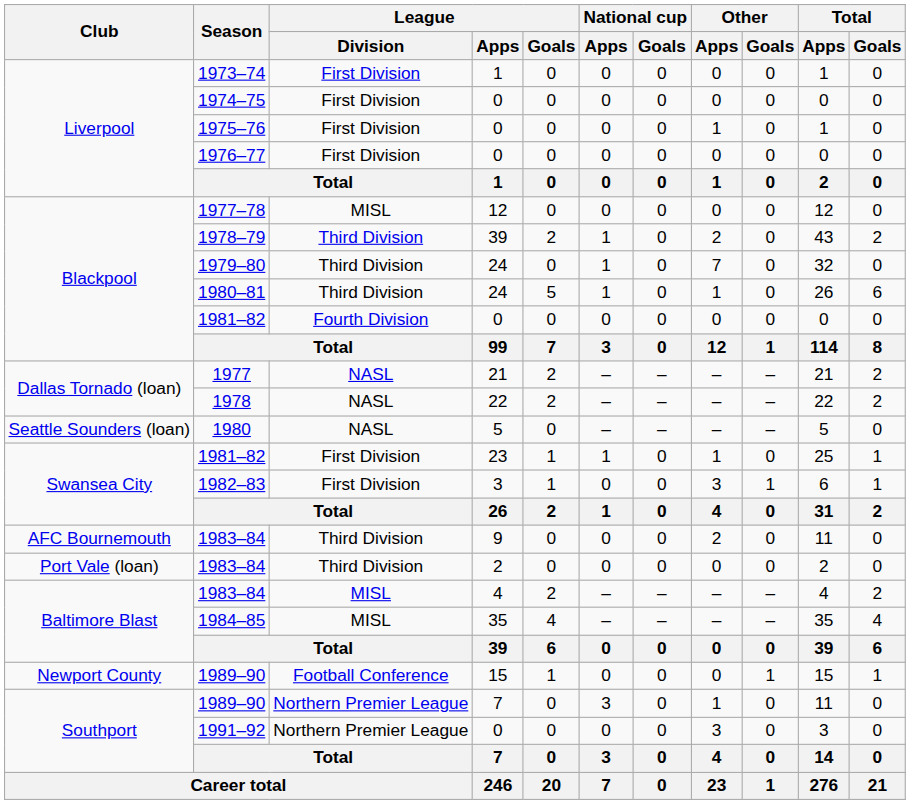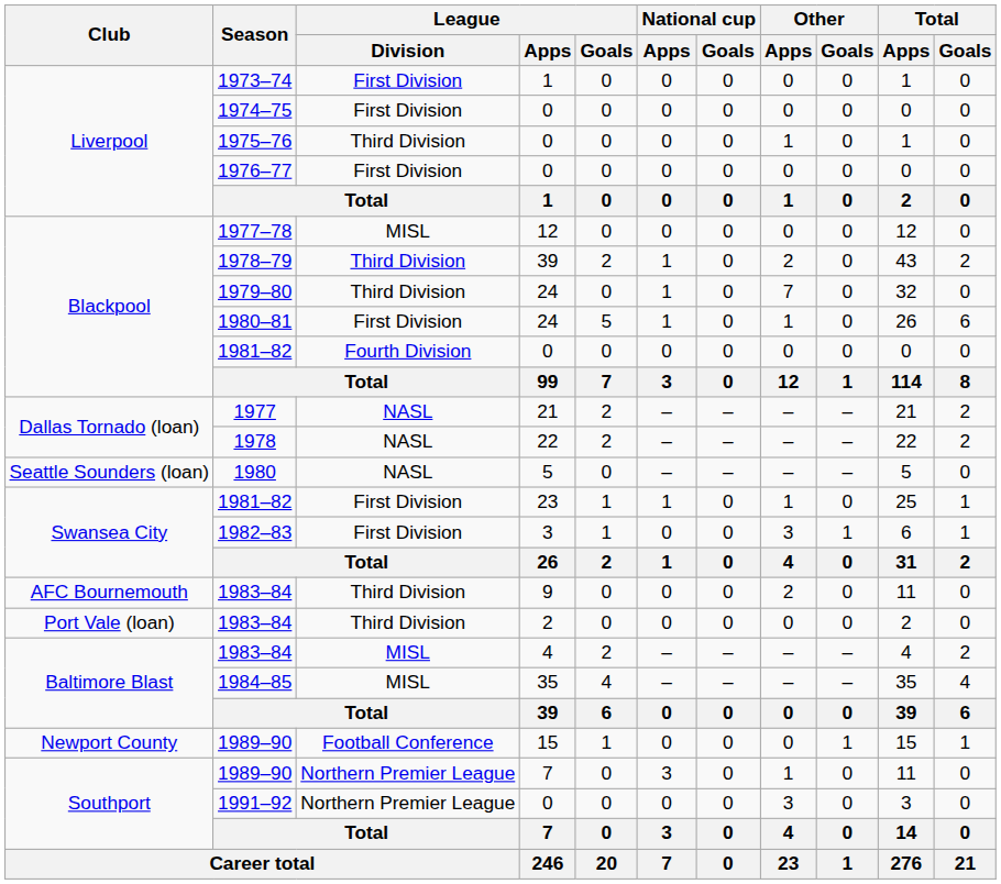 <table class="wikitable" style="text-align:center">
 <tr>
 <th rowspan="2">Club</th>
 <th rowspan="2">Season</th>
 <th colspan="3">League</th>
 <th colspan="2">National cup</th>
 <th colspan="2">Other</th>
 <th colspan="2">Total</th>
 </tr>
 <tr>
 <th>Division</th>
 <th>Apps</th>
 <th>Goals</th>
 <th>Apps</th>
 <th>Goals</th>
 <th>Apps</th>
 <th>Goals</th>
 <th>Apps</th>
 <th>Goals</th>
 </tr>
 <tr>
 <td rowspan="5"><a href='#'>Liverpool</a></td>
 <td><a href='#'>1973–74</a></td>
 <td><a href='#'>First Division</a></td>
 <td>1</td>
 <td>0</td>
 <td>0</td>
 <td>0</td>
 <td>0</td>
 <td>0</td>
 <td>1</td>
 <td>0</td>
 </tr>
 <tr>
 <td><a href='#'>1974–75</a></td>
 <td>First Division</td>
 <td>0</td>
 <td>0</td>
 <td>0</td>
 <td>0</td>
 <td>0</td>
 <td>0</td>
 <td>0</td>
 <td>0</td>
 </tr>
 <tr>
 <td><a href='#'>1975–76</a></td>
-<td>First Division</td>
+<td>Third Division</td>
 <td>0</td>
 <td>0</td>
 <td>0</td>
 <td>0</td>
 <td>1</td>
 <td>0</td>
 <td>1</td>
 <td>0</td>
 </tr>
 <tr>
 <td><a href='#'>1976–77</a></td>
 <td>First Division</td>
 <td>0</td>
 <td>0</td>
 <td>0</td>
 <td>0</td>
 <td>0</td>
 <td>0</td>
 <td>0</td>
 <td>0</td>
 </tr>
 <tr>
 <th colspan="2">Total</th>
 <th>1</th>
 <th>0</th>
 <th>0</th>
 <th>0</th>
 <th>1</th>
 <th>0</th>
 <th>2</th>
 <th>0</th>
 </tr>
 <tr>
 <td rowspan="6"><a href='#'>Blackpool</a></td>
 <td><a href='#'>1977–78</a></td>
 <td>MISL</td>
 <td>12</td>
 <td>0</td>
 <td>0</td>
 <td>0</td>
 <td>0</td>
 <td>0</td>
 <td>12</td>
 <td>0</td>
 </tr>
 <tr>
 <td><a href='#'>1978–79</a></td>
 <td><a href='#'>Third Division</a></td>
 <td>39</td>
 <td>2</td>
 <td>1</td>
 <td>0</td>
 <td>2</td>
 <td>0</td>
 <td>43</td>
 <td>2</td>
 </tr>
 <tr>
 <td><a href='#'>1979–80</a></td>
 <td>Third Division</td>
 <td>24</td>
 <td>0</td>
 <td>1</td>
 <td>0</td>
 <td>7</td>
 <td>0</td>
 <td>32</td>
 <td>0</td>
 </tr>
 <tr>
 <td><a href='#'>1980–81</a></td>
-<td>Third Division</td>
+<td>First Division</td>
 <td>24</td>
 <td>5</td>
 <td>1</td>
 <td>0</td>
 <td>1</td>
 <td>0</td>
 <td>26</td>
 <td>6</td>
 </tr>
 <tr>
 <td><a href='#'>1981–82</a></td>
 <td><a href='#'>Fourth Division</a></td>
 <td>0</td>
 <td>0</td>
 <td>0</td>
 <td>0</td>
 <td>0</td>
 <td>0</td>
 <td>0</td>
 <td>0</td>
 </tr>
 <tr>
 <th colspan="2">Total</th>
 <th>99</th>
 <th>7</th>
 <th>3</th>
 <th>0</th>
 <th>12</th>
 <th>1</th>
 <th>114</th>
 <th>8</th>
 </tr>
 <tr>
 <td rowspan="2"><a href='#'>Dallas Tornado</a> (loan)</td>
 <td><a href='#'>1977</a></td>
 <td><a href='#'>NASL</a></td>
 <td>21</td>
 <td>2</td>
 <td>–</td>
 <td>–</td>
 <td>–</td>
 <td>–</td>
 <td>21</td>
 <td>2</td>
 </tr>
 <tr>
 <td><a href='#'>1978</a></td>
 <td>NASL</td>
 <td>22</td>
 <td>2</td>
 <td>–</td>
 <td>–</td>
 <td>–</td>
 <td>–</td>
 <td>22</td>
 <td>2</td>
 </tr>
 <tr>
 <td><a href='#'>Seattle Sounders</a> (loan)</td>
 <td><a href='#'>1980</a></td>
 <td>NASL</td>
 <td>5</td>
 <td>0</td>
 <td>–</td>
 <td>–</td>
 <td>–</td>
 <td>–</td>
 <td>5</td>
 <td>0</td>
 </tr>
 <tr>
 <td rowspan="3"><a href='#'>Swansea City</a></td>
 <td><a href='#'>1981–82</a></td>
 <td>First Division</td>
 <td>23</td>
 <td>1</td>
 <td>1</td>
 <td>0</td>
 <td>1</td>
 <td>0</td>
 <td>25</td>
 <td>1</td>
 </tr>
 <tr>
 <td><a href='#'>1982–83</a></td>
 <td>First Division</td>
 <td>3</td>
 <td>1</td>
 <td>0</td>
 <td>0</td>
 <td>3</td>
 <td>1</td>
 <td>6</td>
 <td>1</td>
 </tr>
 <tr>
 <th colspan="2">Total</th>
 <th>26</th>
 <th>2</th>
 <th>1</th>
 <th>0</th>
 <th>4</th>
 <th>0</th>
 <th>31</th>
 <th>2</th>
 </tr>
 <tr>
 <td><a href='#'>AFC Bournemouth</a></td>
 <td><a href='#'>1983–84</a></td>
 <td>Third Division</td>
 <td>9</td>
 <td>0</td>
 <td>0</td>
 <td>0</td>
 <td>2</td>
 <td>0</td>
 <td>11</td>
 <td>0</td>
 </tr>
 <tr>
 <td><a href='#'>Port Vale</a> (loan)</td>
 <td><a href='#'>1983–84</a></td>
 <td>Third Division</td>
 <td>2</td>
 <td>0</td>
 <td>0</td>
 <td>0</td>
 <td>0</td>
 <td>0</td>
 <td>2</td>
 <td>0</td>
 </tr>
 <tr>
 <td rowspan="3"><a href='#'>Baltimore Blast</a></td>
 <td><a href='#'>1983–84</a></td>
 <td><a href='#'>MISL</a></td>
 <td>4</td>
 <td>2</td>
 <td>–</td>
 <td>–</td>
 <td>–</td>
 <td>–</td>
 <td>4</td>
 <td>2</td>
 </tr>
 <tr>
 <td><a href='#'>1984–85</a></td>
 <td>MISL</td>
 <td>35</td>
 <td>4</td>
 <td>–</td>
 <td>–</td>
 <td>–</td>
 <td>–</td>
 <td>35</td>
 <td>4</td>
 </tr>
 <tr>
 <th colspan="2">Total</th>
 <th>39</th>
 <th>6</th>
 <th>0</th>
 <th>0</th>
 <th>0</th>
 <th>0</th>
 <th>39</th>
 <th>6</th>
 </tr>
 <tr>
 <td><a href='#'>Newport County</a></td>
 <td><a href='#'>1989–90</a></td>
 <td><a href='#'>Football Conference</a></td>
 <td>15</td>
 <td>1</td>
 <td>0</td>
 <td>0</td>
 <td>0</td>
 <td>1</td>
 <td>15</td>
 <td>1</td>
 </tr>
 <tr>
 <td rowspan="3"><a href='#'>Southport</a></td>
 <td><a href='#'>1989–90</a></td>
 <td><a href='#'>Northern Premier League</a></td>
 <td>7</td>
 <td>0</td>
 <td>3</td>
 <td>0</td>
 <td>1</td>
 <td>0</td>
 <td>11</td>
 <td>0</td>
 </tr>
 <tr>
 <td><a href='#'>1991–92</a></td>
 <td>Northern Premier League</td>
 <td>0</td>
 <td>0</td>
 <td>0</td>
 <td>0</td>
 <td>3</td>
 <td>0</td>
 <td>3</td>
 <td>0</td>
 </tr>
 <tr>
 <th colspan="2">Total</th>
 <th>7</th>
 <th>0</th>
 <th>3</th>
 <th>0</th>
 <th>4</th>
 <th>0</th>
 <th>14</th>
 <th>0</th>
 </tr>
 <tr>
 <th colspan="3">Career total</th>
 <th>246</th>
 <th>20</th>
 <th>7</th>
 <th>0</th>
 <th>23</th>
 <th>1</th>
 <th>276</th>
 <th>21</th>
 </tr>
 </table>
